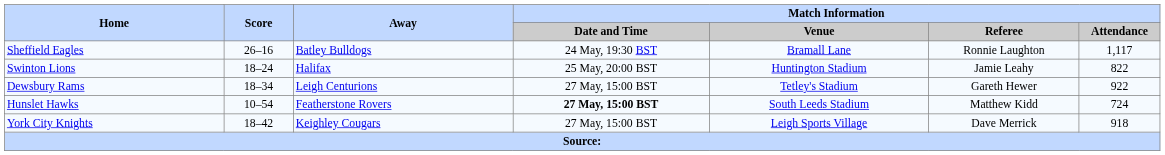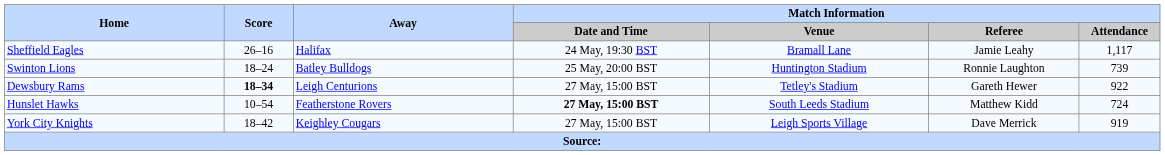 <table border="1" cellpadding="3" cellspacing="0" style="border-collapse:collapse; text-align:center; width:100%;">
 <tr style="background:#c1d8ff;">
 <th rowspan="2" style="width:19%;">Home</th>
 <th rowspan="2" style="width:6%;">Score</th>
 <th rowspan="2" style="width:19%;">Away</th>
 <th colspan=6>Match Information</th>
 </tr>
 <tr style="background:#ccc;">
 <th width=17%>Date and Time</th>
 <th width=19%>Venue</th>
 <th width=13%>Referee</th>
 <th width=7%>Attendance</th>
 </tr>
 <tr style="background:#f5faff;">
 <td align=left> <a href='#'>Sheffield Eagles</a></td>
 <td>26–16</td>
-<td align=left> <a href='#'>Batley Bulldogs</a></td>
+<td align=left> <a href='#'>Halifax</a></td>
 <td>24 May, 19:30 <a href='#'>BST</a></td>
 <td><a href='#'>Bramall Lane</a></td>
-<td>Ronnie Laughton</td>
+<td>Jamie Leahy</td>
 <td>1,117</td>
 </tr>
 <tr style="background:#f5faff;">
 <td align=left> <a href='#'>Swinton Lions</a></td>
 <td>18–24</td>
-<td align=left> <a href='#'>Halifax</a></td>
+<td align=left> <a href='#'>Batley Bulldogs</a></td>
 <td>25 May, 20:00 BST</td>
 <td><a href='#'>Huntington Stadium</a></td>
-<td>Jamie Leahy</td>
-<td>822</td>
+<td>Ronnie Laughton</td>
+<td>739</td>
 </tr>
 <tr style="background:#f5faff;">
 <td align=left> <a href='#'>Dewsbury Rams</a></td>
-<td>18–34</td>
+<td><strong>18–34</strong></td>
 <td align=left> <a href='#'>Leigh Centurions</a></td>
 <td>27 May, 15:00 BST</td>
 <td><a href='#'>Tetley's Stadium</a></td>
 <td>Gareth Hewer</td>
 <td>922</td>
 </tr>
 <tr style="background:#f5faff;">
 <td align=left> <a href='#'>Hunslet Hawks</a></td>
 <td>10–54</td>
 <td align=left> <a href='#'>Featherstone Rovers</a></td>
 <td><strong>27 May, 15:00 BST</strong></td>
 <td><a href='#'>South Leeds Stadium</a></td>
 <td>Matthew Kidd</td>
 <td>724</td>
 </tr>
 <tr style="background:#f5faff;">
 <td align=left> <a href='#'>York City Knights</a></td>
 <td>18–42</td>
 <td align=left> <a href='#'>Keighley Cougars</a></td>
 <td>27 May, 15:00 BST</td>
 <td><a href='#'>Leigh Sports Village</a></td>
 <td>Dave Merrick</td>
-<td>918</td>
+<td>919</td>
 </tr>
 <tr style="background:#c1d8ff;">
 <th colspan=12>Source:</th>
 </tr>
 </table>
